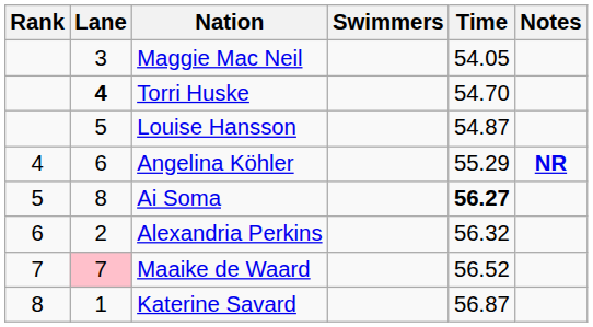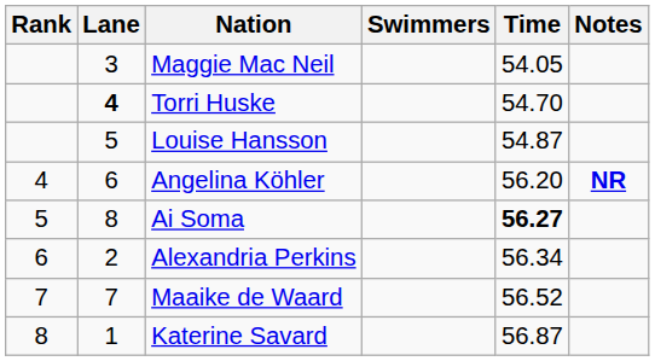 <table class="wikitable sortable" style="text-align:center">
 <tr>
 <th>Rank</th>
 <th>Lane</th>
 <th>Nation</th>
 <th>Swimmers</th>
 <th>Time</th>
 <th>Notes</th>
 </tr>
 <tr>
 <td></td>
 <td>3</td>
 <td align=left><a href='#'>Maggie Mac Neil</a></td>
 <td align=left></td>
 <td>54.05</td>
 <td></td>
 </tr>
 <tr>
 <td></td>
 <td><strong>4</strong></td>
 <td align=left><a href='#'>Torri Huske</a></td>
 <td align=left></td>
 <td>54.70</td>
 <td></td>
 </tr>
 <tr>
 <td></td>
 <td>5</td>
 <td align=left><a href='#'>Louise Hansson</a></td>
 <td align=left></td>
 <td>54.87</td>
 <td></td>
 </tr>
 <tr>
 <td>4</td>
 <td>6</td>
 <td align=left><a href='#'>Angelina Köhler</a></td>
 <td align=left></td>
-<td>55.29</td>
+<td>56.20</td>
 <td><strong><a href='#'>NR</a></strong></td>
 </tr>
 <tr>
 <td>5</td>
 <td>8</td>
 <td align=left><a href='#'>Ai Soma</a></td>
 <td align=left></td>
 <td><strong>56.27</strong></td>
 <td></td>
 </tr>
 <tr>
 <td>6</td>
 <td>2</td>
 <td align=left><a href='#'>Alexandria Perkins</a></td>
 <td align=left></td>
-<td>56.32</td>
+<td>56.34</td>
 <td></td>
 </tr>
 <tr>
 <td>7</td>
-<td style="background: pink;">7</td>
+<td>7</td>
 <td align=left><a href='#'>Maaike de Waard</a></td>
 <td align=left></td>
 <td>56.52</td>
 <td></td>
 </tr>
 <tr>
 <td>8</td>
 <td>1</td>
 <td align=left><a href='#'>Katerine Savard</a></td>
 <td align=left></td>
 <td>56.87</td>
 <td></td>
 </tr>
 </table>
